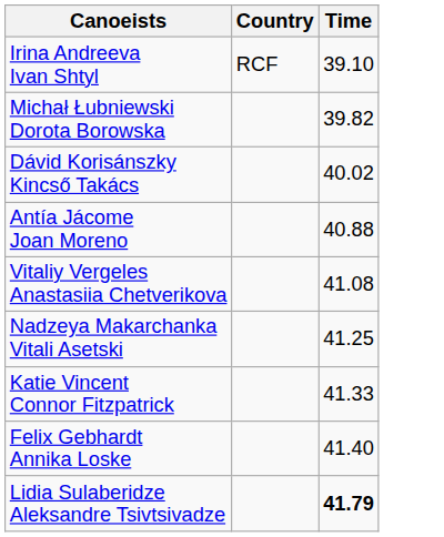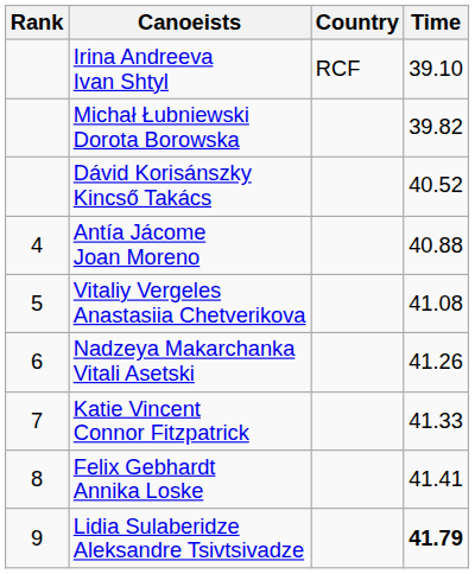 <table class="wikitable" style="text-align:center">
 <tr>
+<th>Rank</th>
 <th>Canoeists</th>
 <th>Country</th>
 <th>Time</th>
 </tr>
 <tr>
+<td></td>
 <td align="left"><a href='#'>Irina Andreeva</a><br><a href='#'>Ivan Shtyl</a></td>
 <td align="left"> RCF</td>
 <td>39.10</td>
 </tr>
 <tr>
+<td></td>
 <td align="left"><a href='#'>Michał Łubniewski</a><br><a href='#'>Dorota Borowska</a></td>
 <td align="left"></td>
 <td>39.82</td>
 </tr>
 <tr>
+<td></td>
 <td align="left"><a href='#'>Dávid Korisánszky</a><br><a href='#'>Kincső Takács</a></td>
 <td align="left"></td>
-<td>40.02</td>
+<td>40.52</td>
 </tr>
 <tr>
+<td>4</td>
 <td align="left"><a href='#'>Antía Jácome</a><br><a href='#'>Joan Moreno</a></td>
 <td align="left"></td>
 <td>40.88</td>
 </tr>
 <tr>
+<td>5</td>
 <td align="left"><a href='#'>Vitaliy Vergeles</a><br><a href='#'>Anastasiia Chetverikova</a></td>
 <td align="left"></td>
 <td>41.08</td>
 </tr>
 <tr>
+<td>6</td>
 <td align="left"><a href='#'>Nadzeya Makarchanka</a><br><a href='#'>Vitali Asetski</a></td>
 <td align="left"></td>
-<td>41.25</td>
+<td>41.26</td>
 </tr>
 <tr>
+<td>7</td>
 <td align="left"><a href='#'>Katie Vincent</a><br><a href='#'>Connor Fitzpatrick</a></td>
 <td align="left"></td>
 <td>41.33</td>
 </tr>
 <tr>
+<td>8</td>
 <td align="left"><a href='#'>Felix Gebhardt</a><br><a href='#'>Annika Loske</a></td>
 <td align="left"></td>
-<td>41.40</td>
+<td>41.41</td>
 </tr>
 <tr>
+<td>9</td>
 <td align="left"><a href='#'>Lidia Sulaberidze</a><br><a href='#'>Aleksandre Tsivtsivadze</a></td>
 <td align="left"></td>
 <td><strong>41.79</strong></td>
 </tr>
 </table>
